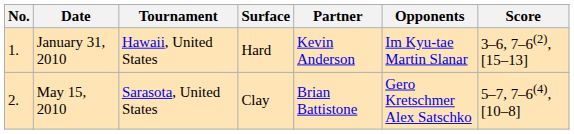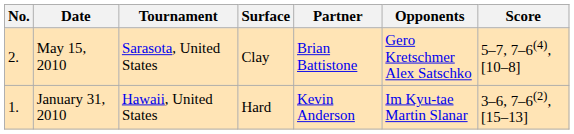 <table class="wikitable">
 <tr>
 <th>No.</th>
 <th>Date</th>
 <th>Tournament</th>
 <th>Surface</th>
 <th>Partner</th>
 <th>Opponents</th>
 <th>Score</th>
 </tr>
 <tr bgcolor="moccasin">
+<td>2.</td>
+<td>May 15, 2010</td>
+<td><a href='#'>Sarasota</a>, United States</td>
+<td>Clay</td>
+<td> <a href='#'>Brian Battistone</a></td>
+<td> <a href='#'>Gero Kretschmer</a><br> <a href='#'>Alex Satschko</a></td>
+<td>5–7, 7–6<sup>(4)</sup>, [10–8]</td>
+</tr>
+<tr bgcolor="moccasin">
 <td>1.</td>
 <td>January 31, 2010</td>
 <td><a href='#'>Hawaii</a>, United States</td>
 <td>Hard</td>
 <td> <a href='#'>Kevin Anderson</a></td>
 <td> <a href='#'>Im Kyu-tae</a><br> <a href='#'>Martin Slanar</a></td>
 <td>3–6, 7–6<sup>(2)</sup>, [15–13]</td>
 </tr>
-<tr bgcolor="moccasin">
-<td>2.</td>
-<td>May 15, 2010</td>
-<td><a href='#'>Sarasota</a>, United States</td>
-<td>Clay</td>
-<td> <a href='#'>Brian Battistone</a></td>
-<td> <a href='#'>Gero Kretschmer</a><br> <a href='#'>Alex Satschko</a></td>
-<td>5–7, 7–6<sup>(4)</sup>, [10–8]</td>
-</tr>
 </table>
